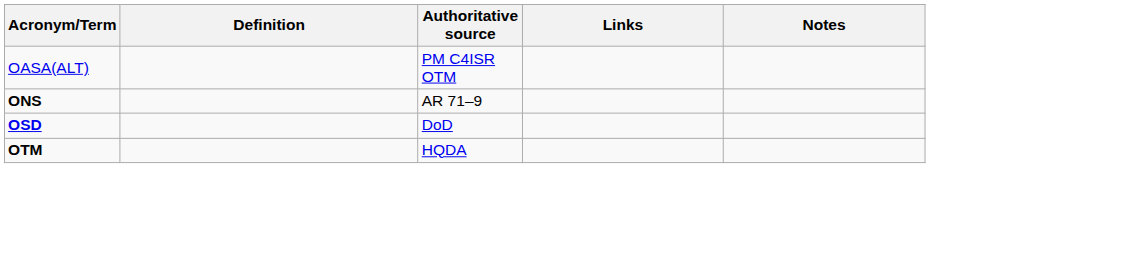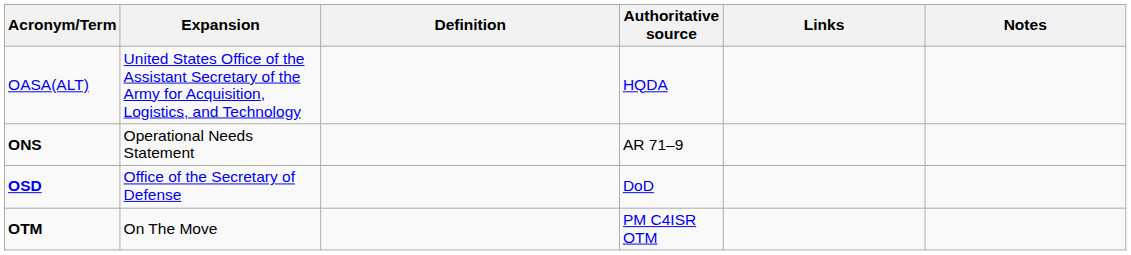 <table class="wikitable">
 <tr>
 <th width="100">Acronym/Term</th>
+<th width="200">Expansion</th>
 <th width="300">Definition</th>
 <th width="100">Authoritative source</th>
 <th width="200">Links</th>
 <th width="200">Notes</th>
 </tr>
 <tr>
 <td><a href='#'>OASA(ALT)</a></td>
+<td><a href='#'>United States Office of the Assistant Secretary of the Army for Acquisition, Logistics, and Technology</a></td>
 <td></td>
-<td><a href='#'>PM C4ISR OTM</a></td>
+<td><a href='#'>HQDA</a></td>
 <td></td>
 <td></td>
 </tr>
 <tr>
 <td><strong>ONS</strong></td>
+<td>Operational Needs Statement</td>
 <td></td>
 <td>AR 71–9</td>
 <td></td>
 <td></td>
 </tr>
 <tr>
 <td><strong><a href='#'>OSD</a></strong></td>
+<td><a href='#'>Office of the Secretary of Defense</a></td>
 <td></td>
 <td><a href='#'>DoD</a></td>
 <td></td>
 <td></td>
 </tr>
 <tr>
 <td><strong>OTM</strong></td>
+<td>On The Move</td>
 <td></td>
-<td><a href='#'>HQDA</a></td>
+<td><a href='#'>PM C4ISR OTM</a></td>
 <td></td>
 <td></td>
 </tr>
 </table>
